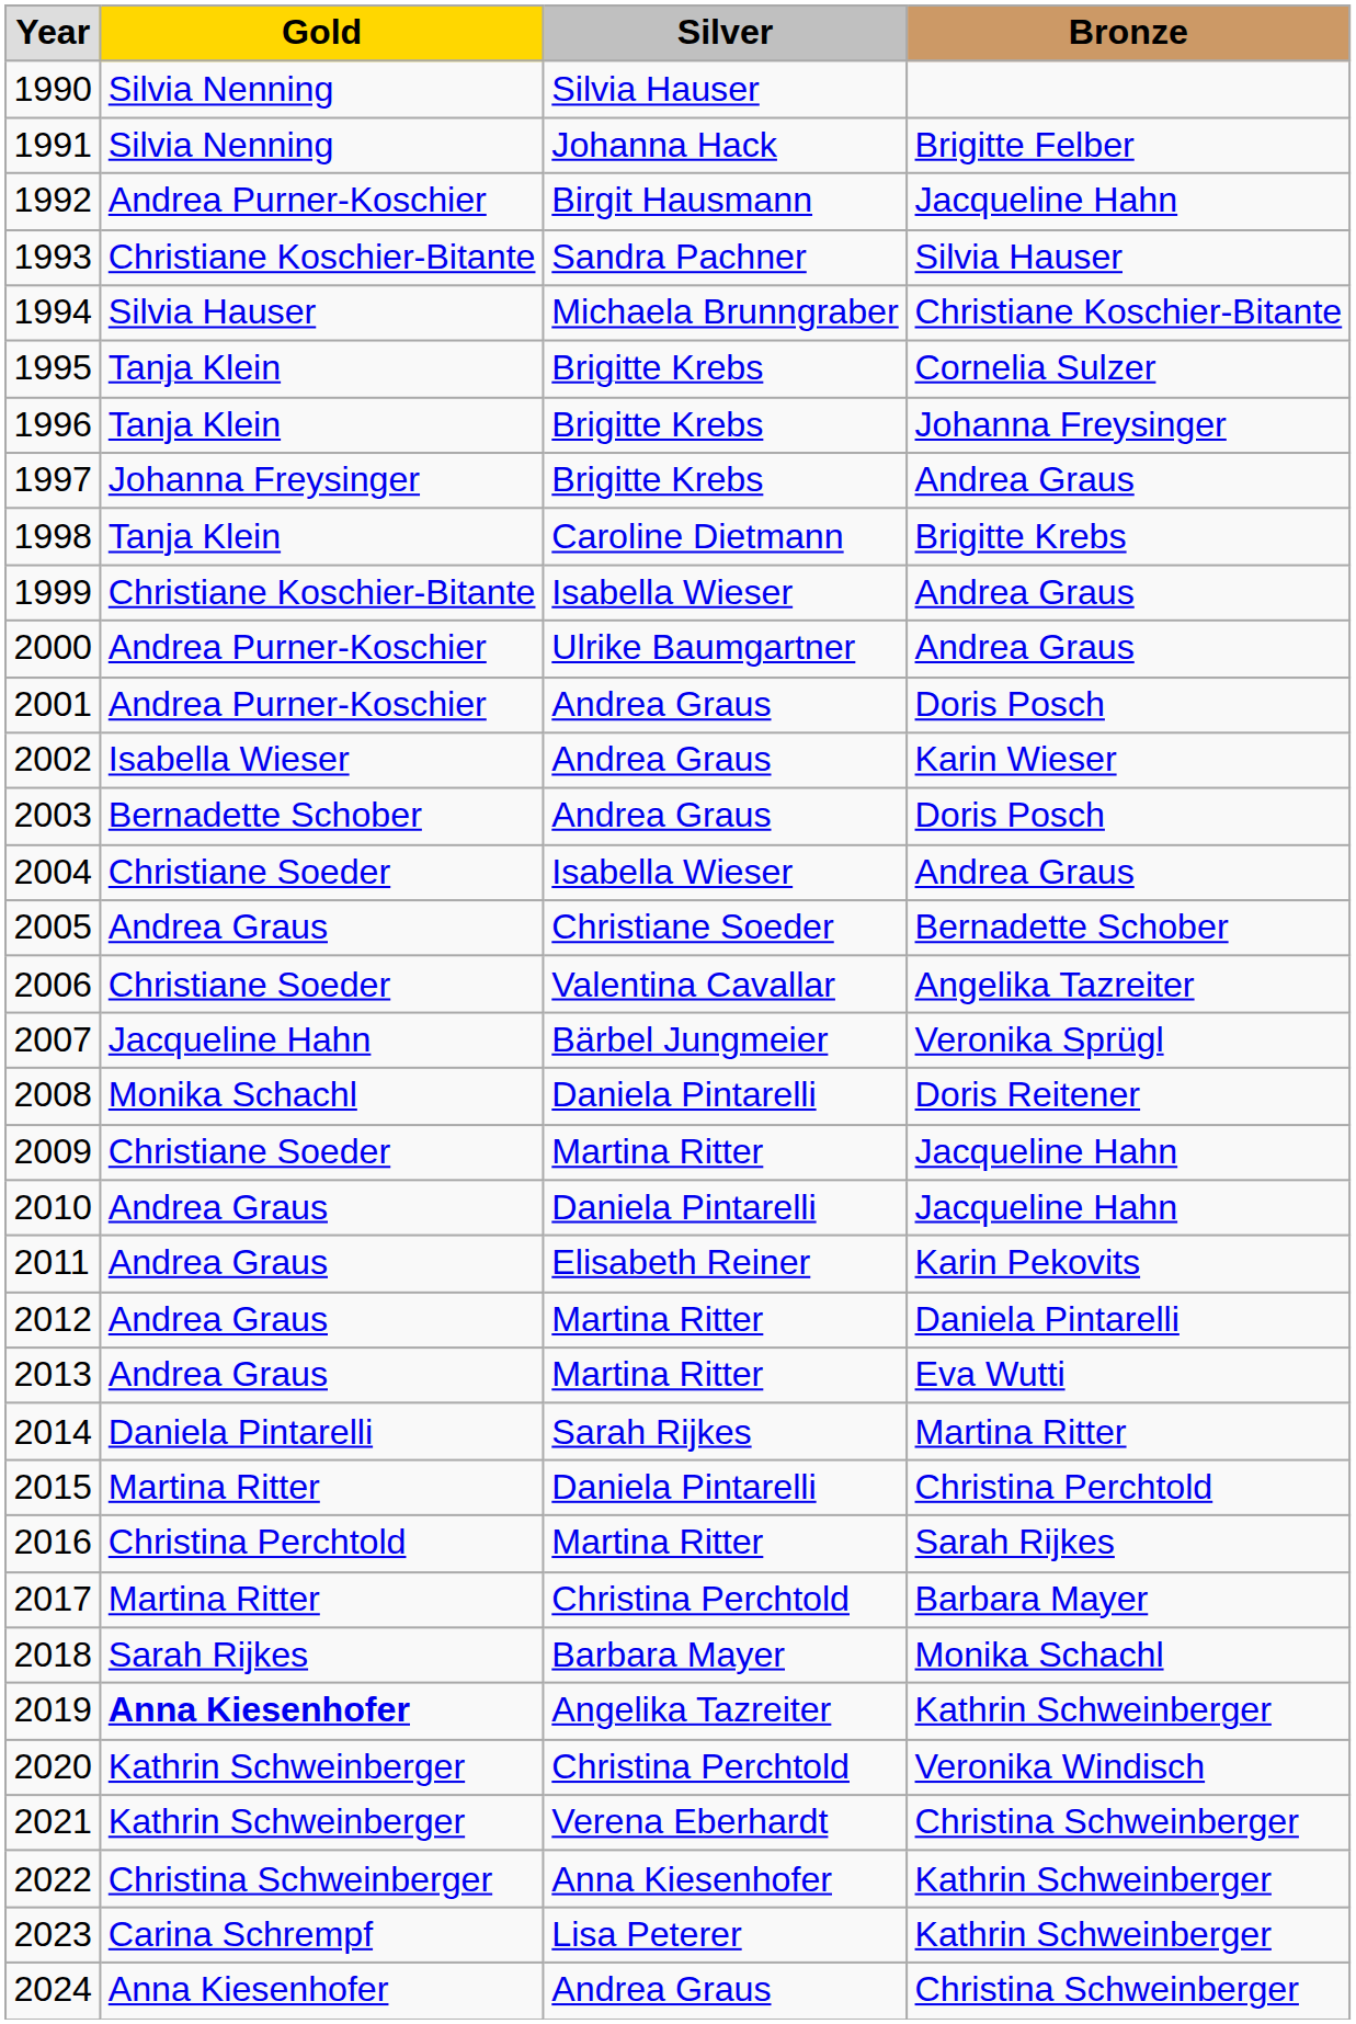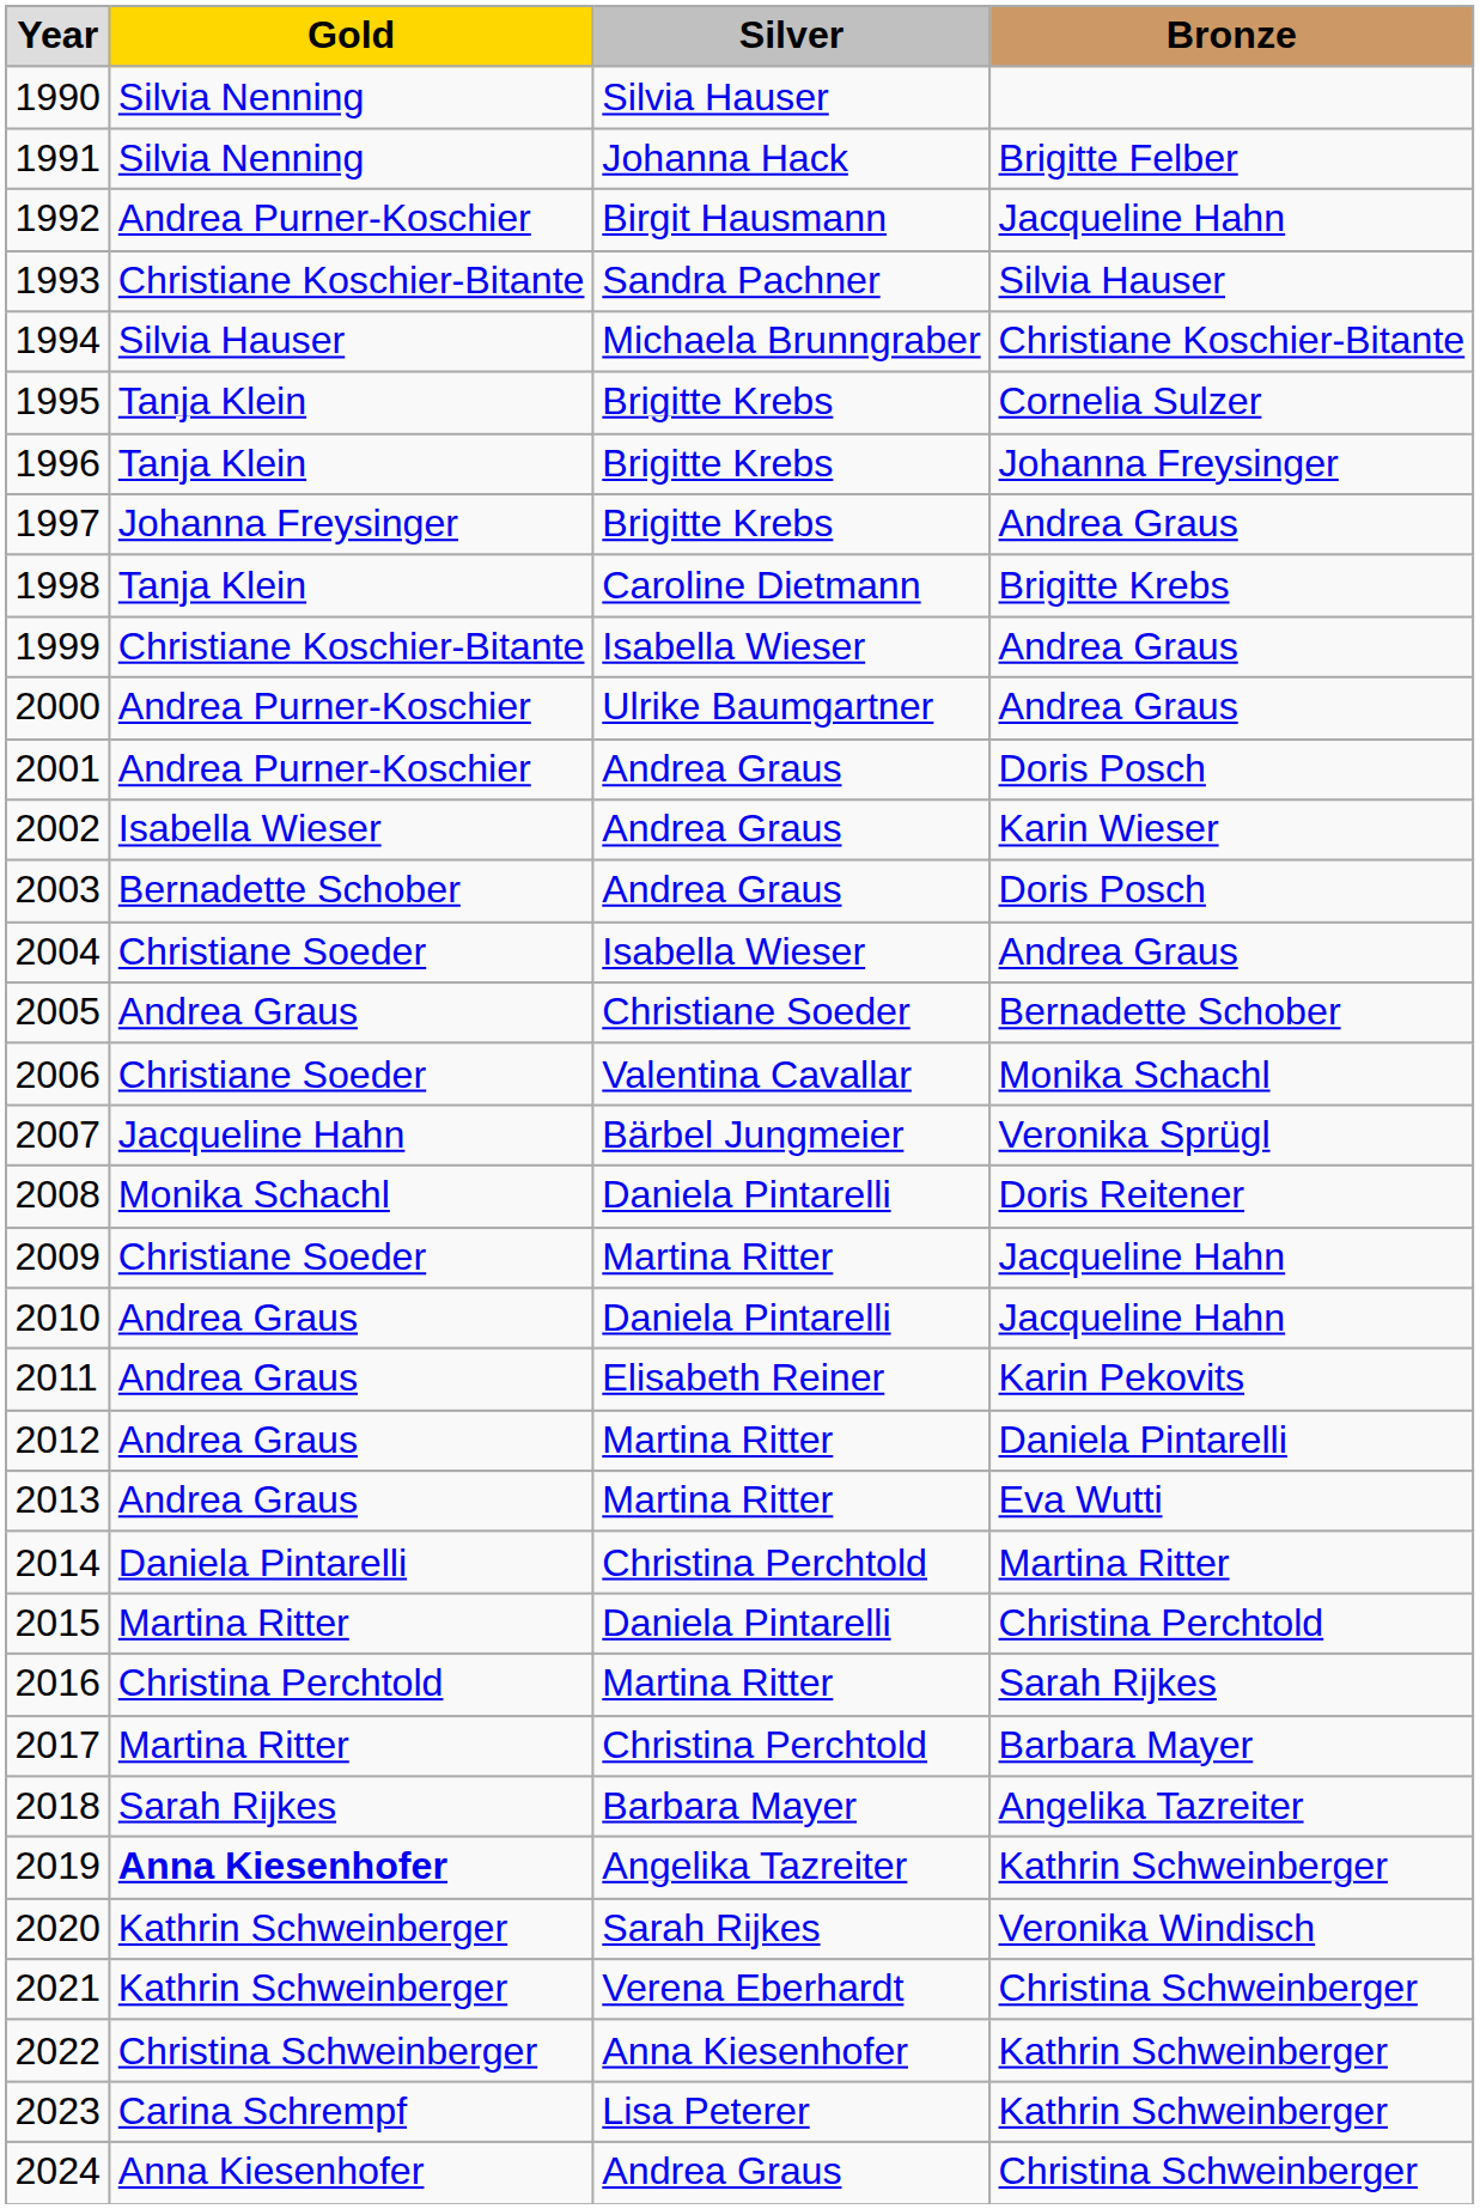 <table class="wikitable" style="text-align:left;">
 <tr>
 <td style="background:#DDDDDD; font-weight:bold; text-align:center;">Year</td>
 <td style="background:gold; font-weight:bold; text-align:center;">Gold</td>
 <td style="background:silver; font-weight:bold; text-align:center;">Silver</td>
 <td style="background:#cc9966; font-weight:bold; text-align:center;">Bronze</td>
 </tr>
 <tr>
 <td>1990</td>
 <td><a href='#'>Silvia Nenning</a></td>
 <td><a href='#'>Silvia Hauser</a></td>
 <td></td>
 </tr>
 <tr>
 <td>1991</td>
 <td><a href='#'>Silvia Nenning</a></td>
 <td><a href='#'>Johanna Hack</a></td>
 <td><a href='#'>Brigitte Felber</a></td>
 </tr>
 <tr>
 <td>1992</td>
 <td><a href='#'>Andrea Purner-Koschier</a></td>
 <td><a href='#'>Birgit Hausmann</a></td>
 <td><a href='#'>Jacqueline Hahn</a></td>
 </tr>
 <tr>
 <td>1993</td>
 <td><a href='#'>Christiane Koschier-Bitante</a></td>
 <td><a href='#'>Sandra Pachner</a></td>
 <td><a href='#'>Silvia Hauser</a></td>
 </tr>
 <tr>
 <td>1994</td>
 <td><a href='#'>Silvia Hauser</a></td>
 <td><a href='#'>Michaela Brunngraber</a></td>
 <td><a href='#'>Christiane Koschier-Bitante</a></td>
 </tr>
 <tr>
 <td>1995</td>
 <td><a href='#'>Tanja Klein</a></td>
 <td><a href='#'>Brigitte Krebs</a></td>
 <td><a href='#'>Cornelia Sulzer</a></td>
 </tr>
 <tr>
 <td>1996</td>
 <td><a href='#'>Tanja Klein</a></td>
 <td><a href='#'>Brigitte Krebs</a></td>
 <td><a href='#'>Johanna Freysinger</a></td>
 </tr>
 <tr>
 <td>1997</td>
 <td><a href='#'>Johanna Freysinger</a></td>
 <td><a href='#'>Brigitte Krebs</a></td>
 <td><a href='#'>Andrea Graus</a></td>
 </tr>
 <tr>
 <td>1998</td>
 <td><a href='#'>Tanja Klein</a></td>
 <td><a href='#'>Caroline Dietmann</a></td>
 <td><a href='#'>Brigitte Krebs</a></td>
 </tr>
 <tr>
 <td>1999</td>
 <td><a href='#'>Christiane Koschier-Bitante</a></td>
 <td><a href='#'>Isabella Wieser</a></td>
 <td><a href='#'>Andrea Graus</a></td>
 </tr>
 <tr>
 <td>2000</td>
 <td><a href='#'>Andrea Purner-Koschier</a></td>
 <td><a href='#'>Ulrike Baumgartner</a></td>
 <td><a href='#'>Andrea Graus</a></td>
 </tr>
 <tr>
 <td>2001</td>
 <td><a href='#'>Andrea Purner-Koschier</a></td>
 <td><a href='#'>Andrea Graus</a></td>
 <td><a href='#'>Doris Posch</a></td>
 </tr>
 <tr>
 <td>2002</td>
 <td><a href='#'>Isabella Wieser</a></td>
 <td><a href='#'>Andrea Graus</a></td>
 <td><a href='#'>Karin Wieser</a></td>
 </tr>
 <tr>
 <td>2003</td>
 <td><a href='#'>Bernadette Schober</a></td>
 <td><a href='#'>Andrea Graus</a></td>
 <td><a href='#'>Doris Posch</a></td>
 </tr>
 <tr>
 <td>2004</td>
 <td><a href='#'>Christiane Soeder</a></td>
 <td><a href='#'>Isabella Wieser</a></td>
 <td><a href='#'>Andrea Graus</a></td>
 </tr>
 <tr>
 <td>2005</td>
 <td><a href='#'>Andrea Graus</a></td>
 <td><a href='#'>Christiane Soeder</a></td>
 <td><a href='#'>Bernadette Schober</a></td>
 </tr>
 <tr>
 <td>2006</td>
 <td><a href='#'>Christiane Soeder</a></td>
 <td><a href='#'>Valentina Cavallar</a></td>
-<td><a href='#'>Angelika Tazreiter</a></td>
+<td><a href='#'>Monika Schachl</a></td>
 </tr>
 <tr>
 <td>2007</td>
 <td><a href='#'>Jacqueline Hahn</a></td>
 <td><a href='#'>Bärbel Jungmeier</a></td>
 <td><a href='#'>Veronika Sprügl</a></td>
 </tr>
 <tr>
 <td>2008</td>
 <td><a href='#'>Monika Schachl</a></td>
 <td><a href='#'>Daniela Pintarelli</a></td>
 <td><a href='#'>Doris Reitener</a></td>
 </tr>
 <tr>
 <td>2009</td>
 <td><a href='#'>Christiane Soeder</a></td>
 <td><a href='#'>Martina Ritter</a></td>
 <td><a href='#'>Jacqueline Hahn</a></td>
 </tr>
 <tr>
 <td>2010</td>
 <td><a href='#'>Andrea Graus</a></td>
 <td><a href='#'>Daniela Pintarelli</a></td>
 <td><a href='#'>Jacqueline Hahn</a></td>
 </tr>
 <tr>
 <td>2011</td>
 <td><a href='#'>Andrea Graus</a></td>
 <td><a href='#'>Elisabeth Reiner</a></td>
 <td><a href='#'>Karin Pekovits</a></td>
 </tr>
 <tr>
 <td>2012</td>
 <td><a href='#'>Andrea Graus</a></td>
 <td><a href='#'>Martina Ritter</a></td>
 <td><a href='#'>Daniela Pintarelli</a></td>
 </tr>
 <tr>
 <td>2013</td>
 <td><a href='#'>Andrea Graus</a></td>
 <td><a href='#'>Martina Ritter</a></td>
 <td><a href='#'>Eva Wutti</a></td>
 </tr>
 <tr>
 <td>2014</td>
 <td><a href='#'>Daniela Pintarelli</a></td>
-<td><a href='#'>Sarah Rijkes</a></td>
+<td><a href='#'>Christina Perchtold</a></td>
 <td><a href='#'>Martina Ritter</a></td>
 </tr>
 <tr>
 <td>2015</td>
 <td><a href='#'>Martina Ritter</a></td>
 <td><a href='#'>Daniela Pintarelli</a></td>
 <td><a href='#'>Christina Perchtold</a></td>
 </tr>
 <tr>
 <td>2016</td>
 <td><a href='#'>Christina Perchtold</a></td>
 <td><a href='#'>Martina Ritter</a></td>
 <td><a href='#'>Sarah Rijkes</a></td>
 </tr>
 <tr>
 <td>2017</td>
 <td><a href='#'>Martina Ritter</a></td>
 <td><a href='#'>Christina Perchtold</a></td>
 <td><a href='#'>Barbara Mayer</a></td>
 </tr>
 <tr>
 <td>2018</td>
 <td><a href='#'>Sarah Rijkes</a></td>
 <td><a href='#'>Barbara Mayer</a></td>
-<td><a href='#'>Monika Schachl</a></td>
+<td><a href='#'>Angelika Tazreiter</a></td>
 </tr>
 <tr>
 <td>2019</td>
 <td><strong><a href='#'>Anna Kiesenhofer</a></strong></td>
 <td><a href='#'>Angelika Tazreiter</a></td>
 <td><a href='#'>Kathrin Schweinberger</a></td>
 </tr>
 <tr>
 <td>2020</td>
 <td><a href='#'>Kathrin Schweinberger</a></td>
-<td><a href='#'>Christina Perchtold</a></td>
+<td><a href='#'>Sarah Rijkes</a></td>
 <td><a href='#'>Veronika Windisch</a></td>
 </tr>
 <tr>
 <td>2021</td>
 <td><a href='#'>Kathrin Schweinberger</a></td>
 <td><a href='#'>Verena Eberhardt</a></td>
 <td><a href='#'>Christina Schweinberger</a></td>
 </tr>
 <tr>
 <td>2022</td>
 <td><a href='#'>Christina Schweinberger</a></td>
 <td><a href='#'>Anna Kiesenhofer</a></td>
 <td><a href='#'>Kathrin Schweinberger</a></td>
 </tr>
 <tr>
 <td>2023</td>
 <td><a href='#'>Carina Schrempf</a></td>
 <td><a href='#'>Lisa Peterer</a></td>
 <td><a href='#'>Kathrin Schweinberger</a></td>
 </tr>
 <tr>
 <td>2024</td>
 <td><a href='#'>Anna Kiesenhofer</a></td>
 <td><a href='#'>Andrea Graus</a></td>
 <td><a href='#'>Christina Schweinberger</a></td>
 </tr>
 </table>
